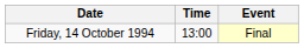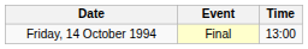 <table class = "wikitable" style="text-align:center;">
 <tr>
 <th width=220>Date</th>
+<th width=100>Event</th>
 <th width=50>Time</th>
-<th width=100>Event</th>
 </tr>
 <tr>
 <td>Friday, 14 October 1994</td>
+<td bgcolor=ffffcc>Final</td>
 <td>13:00</td>
-<td bgcolor=ffffcc>Final</td>
 </tr>
 </table>
